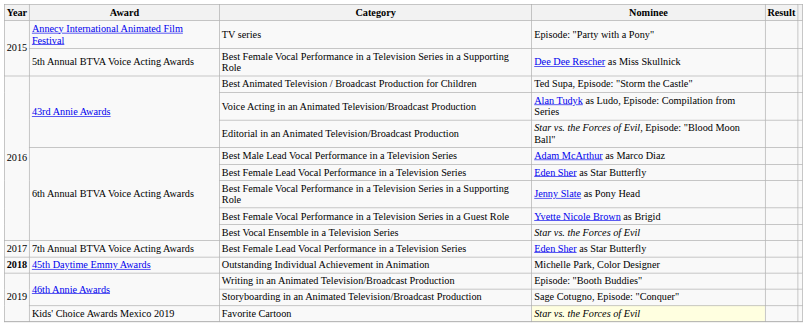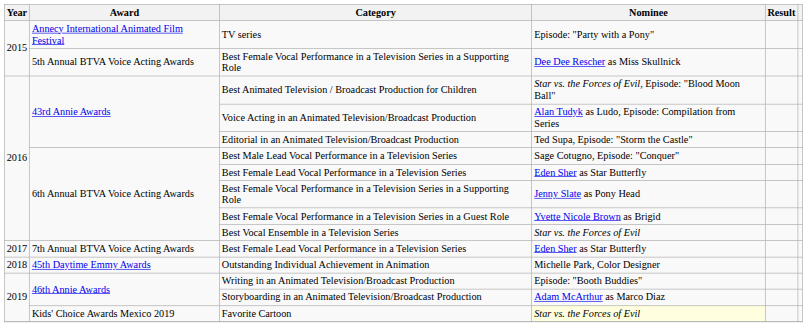 <table class="wikitable sortable">
 <tr>
 <th>Year</th>
 <th>Award</th>
 <th>Category</th>
 <th>Nominee</th>
 <th>Result</th>
 <th></th>
 </tr>
 <tr>
 <td rowspan="2">2015</td>
 <td><a href='#'>Annecy International Animated Film Festival</a></td>
 <td>TV series</td>
 <td>Episode: "Party with a Pony"</td>
 <td></td>
 <td align=center></td>
 </tr>
 <tr>
 <td>5th Annual BTVA Voice Acting Awards</td>
 <td>Best Female Vocal Performance in a Television Series in a Supporting Role</td>
 <td><a href='#'>Dee Dee Rescher</a> as Miss Skullnick</td>
 <td></td>
 <td align=center></td>
 </tr>
 <tr>
 <td rowspan="8">2016</td>
 <td rowspan="3"><a href='#'>43rd Annie Awards</a></td>
 <td>Best Animated Television / Broadcast Production for Children</td>
-<td>Ted Supa, Episode: "Storm the Castle"</td>
+<td><em>Star vs. the Forces of Evil</em>, Episode: "Blood Moon Ball"</td>
 <td></td>
 <td align=center></td>
 </tr>
 <tr>
 <td>Voice Acting in an Animated Television/Broadcast Production</td>
 <td><a href='#'>Alan Tudyk</a> as Ludo, Episode: Compilation from Series</td>
 <td></td>
 <td align=center></td>
 </tr>
 <tr>
 <td>Editorial in an Animated Television/Broadcast Production</td>
-<td><em>Star vs. the Forces of Evil</em>, Episode: "Blood Moon Ball"</td>
+<td>Ted Supa, Episode: "Storm the Castle"</td>
 <td></td>
 <td align=center></td>
 </tr>
 <tr>
 <td rowspan="5">6th Annual BTVA Voice Acting Awards</td>
 <td>Best Male Lead Vocal Performance in a Television Series</td>
-<td><a href='#'>Adam McArthur</a> as Marco Diaz</td>
+<td>Sage Cotugno, Episode: "Conquer"</td>
 <td></td>
 <td align=center></td>
 </tr>
 <tr>
 <td>Best Female Lead Vocal Performance in a Television Series</td>
 <td><a href='#'>Eden Sher</a> as Star Butterfly</td>
 <td></td>
 <td align=center></td>
 </tr>
 <tr>
 <td>Best Female Vocal Performance in a Television Series in a Supporting Role</td>
 <td><a href='#'>Jenny Slate</a> as Pony Head</td>
 <td></td>
 <td align=center></td>
 </tr>
 <tr>
 <td>Best Female Vocal Performance in a Television Series in a Guest Role</td>
 <td><a href='#'>Yvette Nicole Brown</a> as Brigid</td>
 <td></td>
 <td align=center></td>
 </tr>
 <tr>
 <td>Best Vocal Ensemble in a Television Series</td>
 <td><em>Star vs. the Forces of Evil</em></td>
 <td></td>
 <td align=center></td>
 </tr>
 <tr>
 <td>2017</td>
 <td>7th Annual BTVA Voice Acting Awards</td>
 <td>Best Female Lead Vocal Performance in a Television Series</td>
 <td><a href='#'>Eden Sher</a> as Star Butterfly</td>
 <td></td>
 <td align=center></td>
 </tr>
 <tr>
-<td><strong>2018</strong></td>
+<td>2018</td>
 <td><a href='#'>45th Daytime Emmy Awards</a></td>
 <td>Outstanding Individual Achievement in Animation</td>
 <td>Michelle Park, Color Designer</td>
 <td></td>
 <td align=center></td>
 </tr>
 <tr>
 <td rowspan="3">2019</td>
 <td rowspan="2"><a href='#'>46th Annie Awards</a></td>
 <td>Writing in an Animated Television/Broadcast Production</td>
 <td>Episode: "Booth Buddies"</td>
 <td></td>
 <td align=center></td>
 </tr>
 <tr>
 <td>Storyboarding in an Animated Television/Broadcast Production</td>
-<td>Sage Cotugno, Episode: "Conquer"</td>
+<td><a href='#'>Adam McArthur</a> as Marco Diaz</td>
 <td></td>
 <td align=center></td>
 </tr>
 <tr>
 <td>Kids' Choice Awards Mexico 2019</td>
 <td>Favorite Cartoon</td>
 <td style="background: lightyellow;"><em>Star vs. the Forces of Evil</em></td>
 <td></td>
 <td align=center></td>
 </tr>
 <tr>
 </tr>
 </table>
